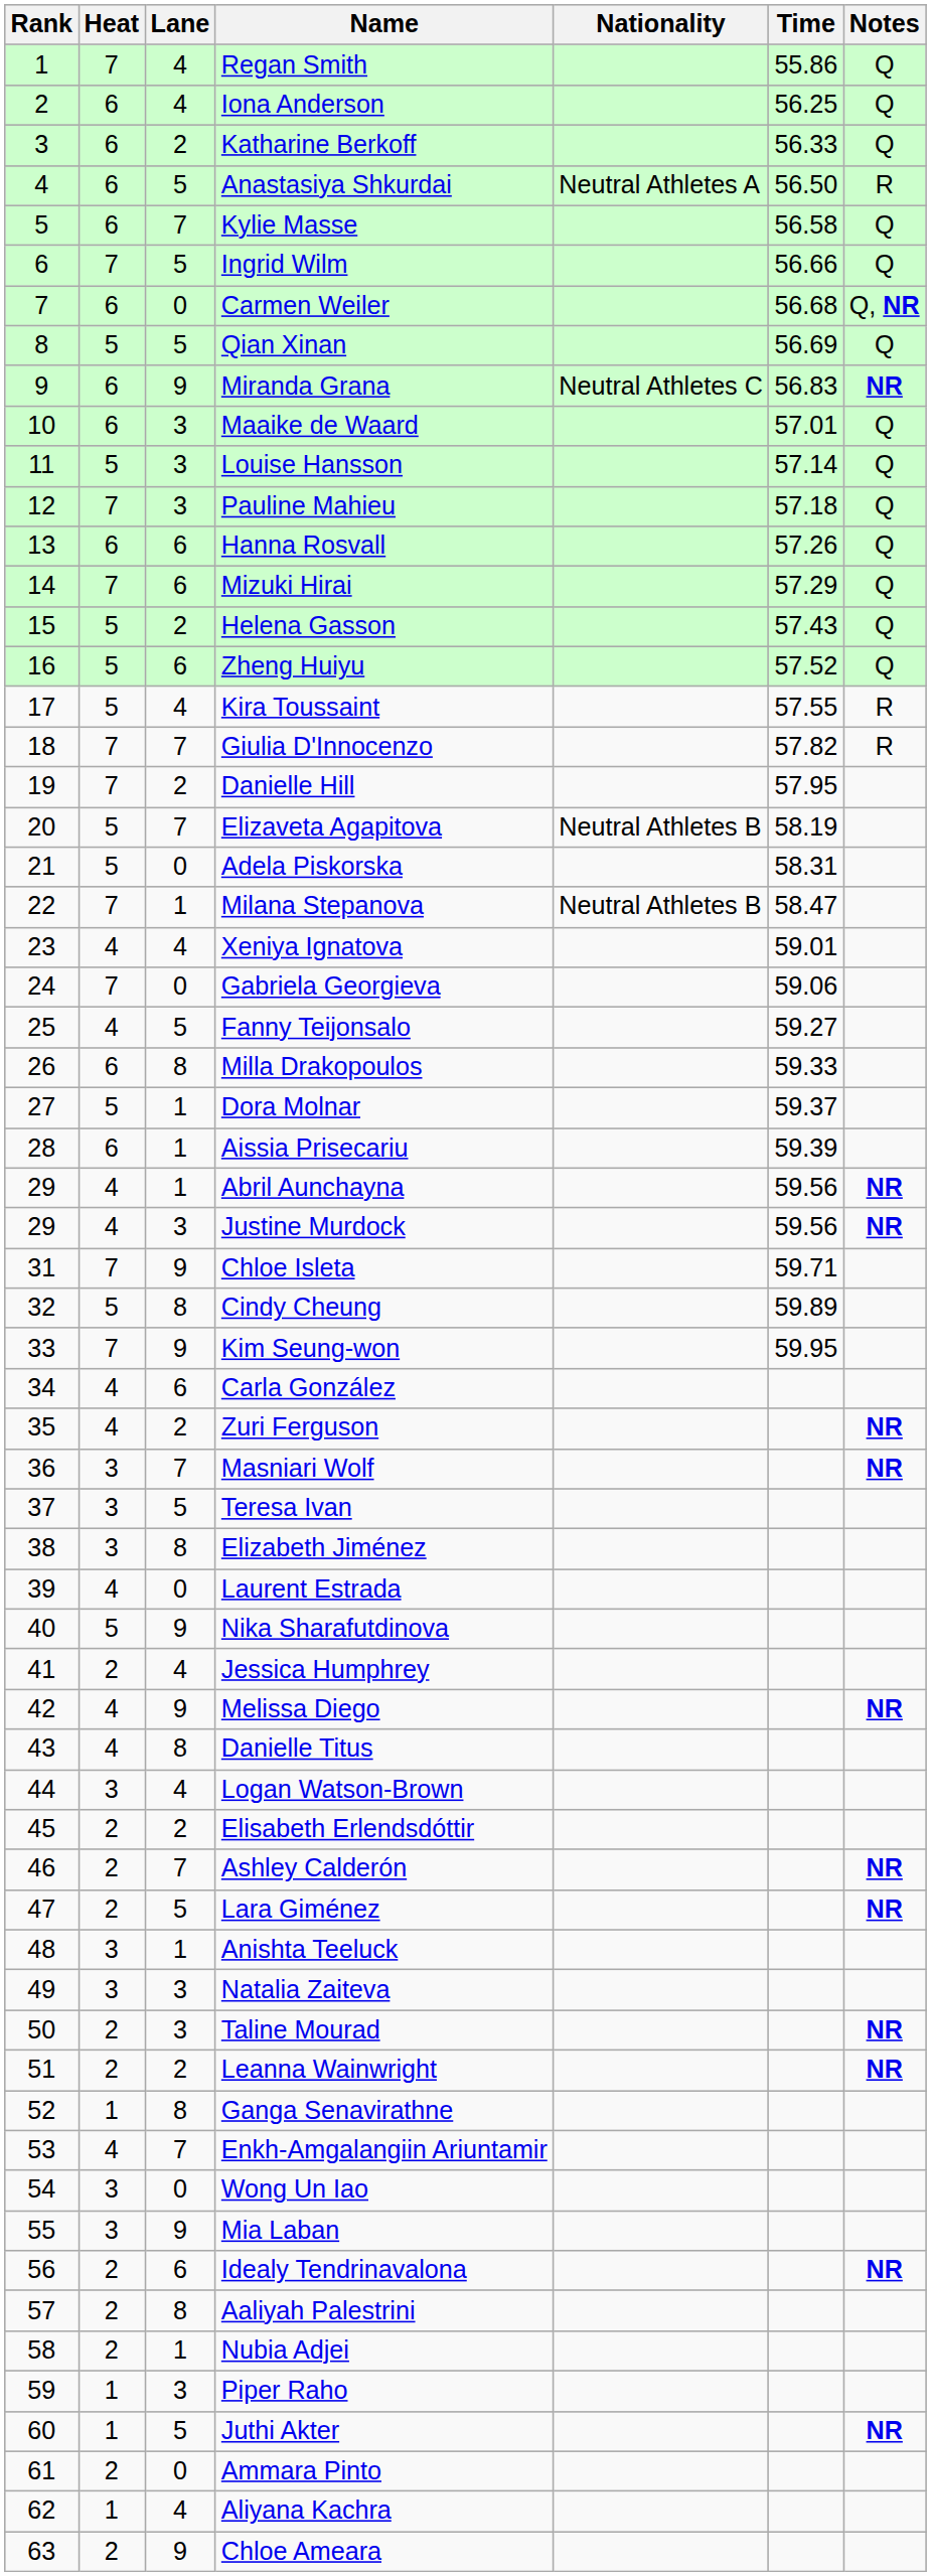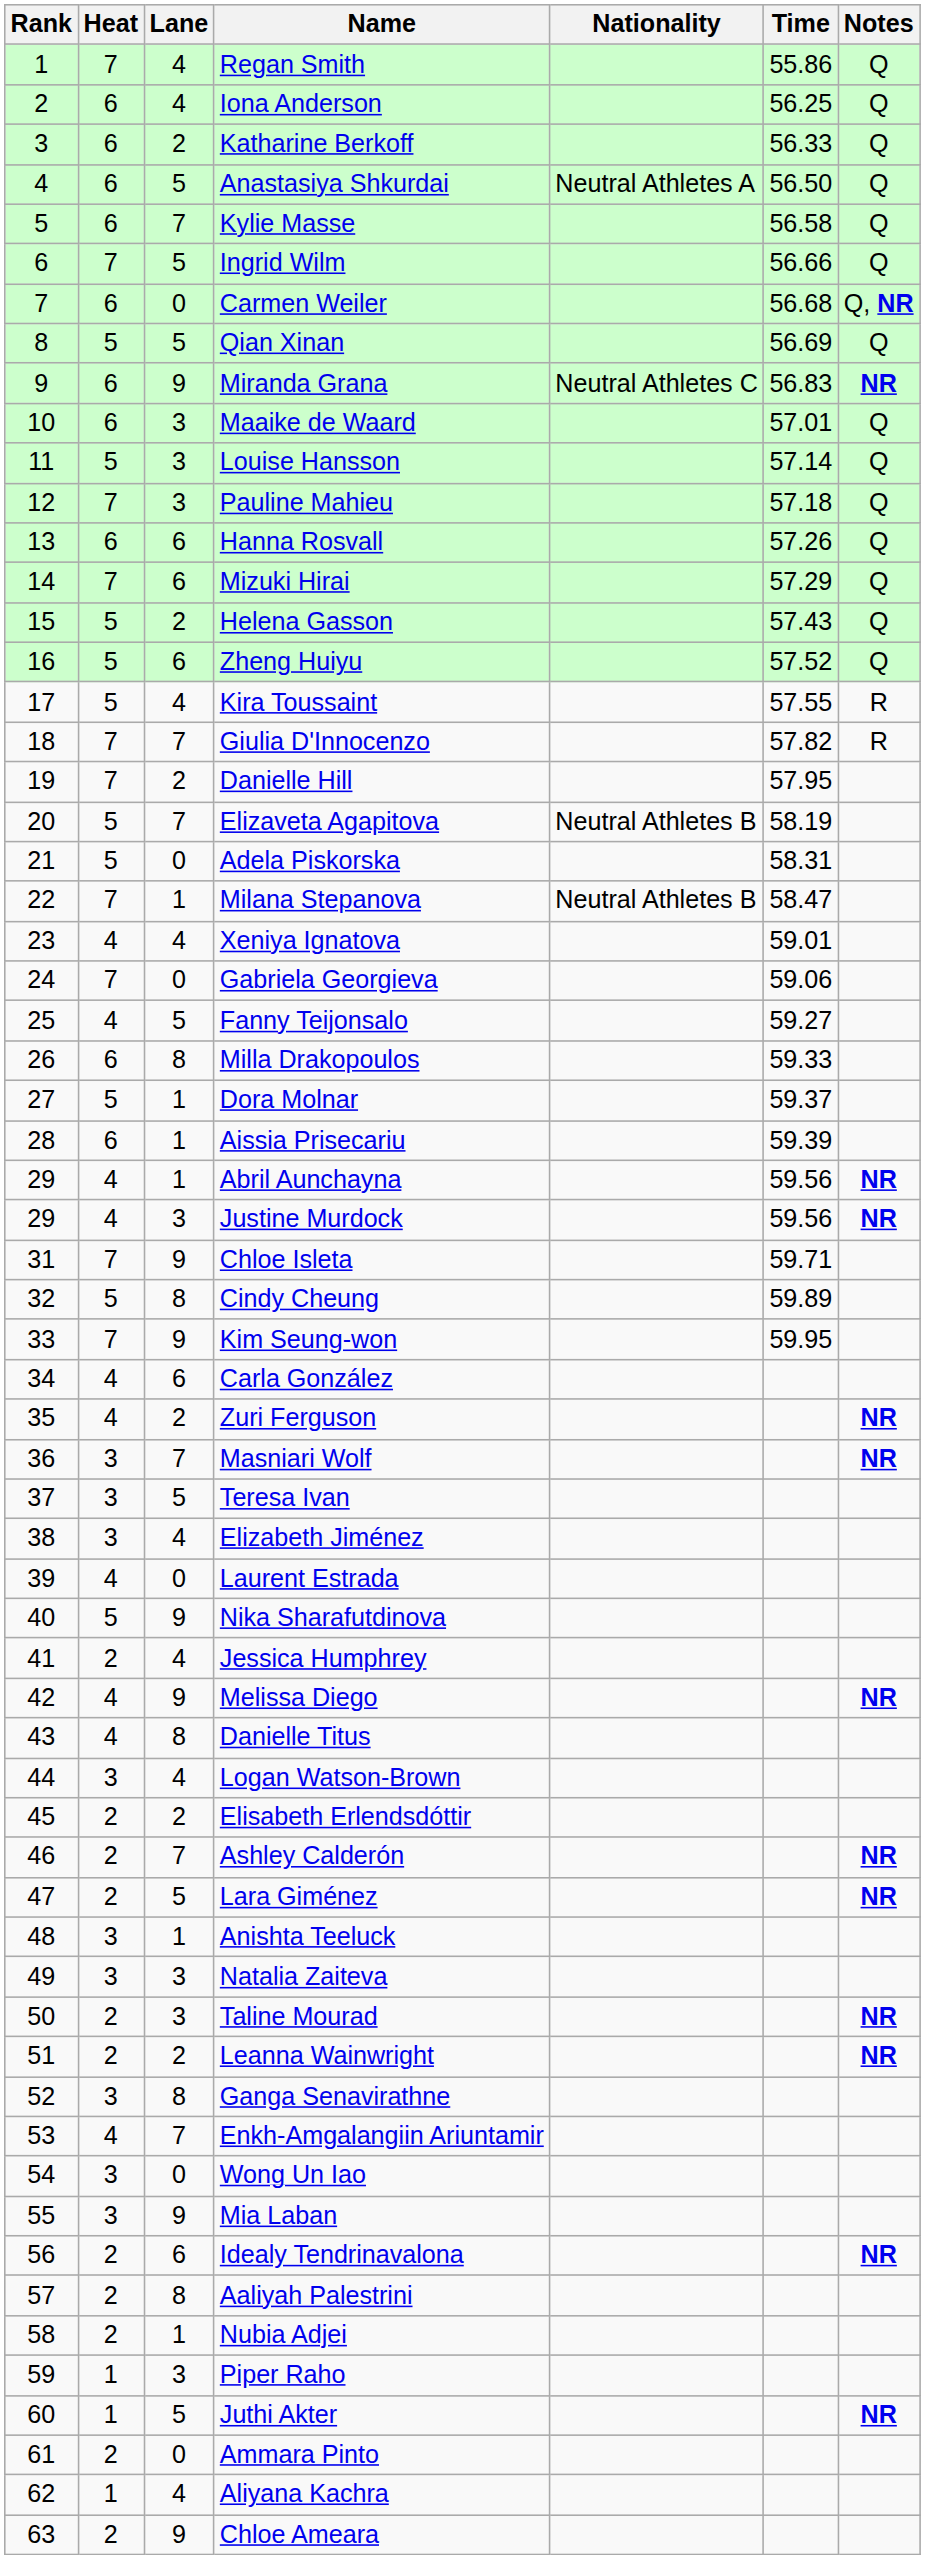 <table class="wikitable sortable" style="text-align:center">
 <tr>
 <th>Rank</th>
 <th>Heat</th>
 <th>Lane</th>
 <th>Name</th>
 <th>Nationality</th>
 <th>Time</th>
 <th>Notes</th>
 </tr>
 <tr bgcolor=ccffcc>
 <td>1</td>
 <td>7</td>
 <td>4</td>
 <td align=left><a href='#'>Regan Smith</a></td>
 <td align=left></td>
 <td>55.86</td>
 <td>Q</td>
 </tr>
 <tr bgcolor=ccffcc>
 <td>2</td>
 <td>6</td>
 <td>4</td>
 <td align=left><a href='#'>Iona Anderson</a></td>
 <td align=left></td>
 <td>56.25</td>
 <td>Q</td>
 </tr>
 <tr bgcolor=ccffcc>
 <td>3</td>
 <td>6</td>
 <td>2</td>
 <td align=left><a href='#'>Katharine Berkoff</a></td>
 <td align=left></td>
 <td>56.33</td>
 <td>Q</td>
 </tr>
 <tr bgcolor=ccffcc>
 <td>4</td>
 <td>6</td>
 <td>5</td>
 <td align=left><a href='#'>Anastasiya Shkurdai</a></td>
 <td align=left> Neutral Athletes A</td>
 <td>56.50</td>
-<td>R</td>
+<td>Q</td>
 </tr>
 <tr bgcolor=ccffcc>
 <td>5</td>
 <td>6</td>
 <td>7</td>
 <td align=left><a href='#'>Kylie Masse</a></td>
 <td align=left></td>
 <td>56.58</td>
 <td>Q</td>
 </tr>
 <tr bgcolor=ccffcc>
 <td>6</td>
 <td>7</td>
 <td>5</td>
 <td align=left><a href='#'>Ingrid Wilm</a></td>
 <td align=left></td>
 <td>56.66</td>
 <td>Q</td>
 </tr>
 <tr bgcolor=ccffcc>
 <td>7</td>
 <td>6</td>
 <td>0</td>
 <td align=left><a href='#'>Carmen Weiler</a></td>
 <td align=left></td>
 <td>56.68</td>
 <td>Q, <strong><a href='#'>NR</a></strong></td>
 </tr>
 <tr bgcolor=ccffcc>
 <td>8</td>
 <td>5</td>
 <td>5</td>
 <td align=left><a href='#'>Qian Xinan</a></td>
 <td align=left></td>
 <td>56.69</td>
 <td>Q</td>
 </tr>
 <tr bgcolor=ccffcc>
 <td>9</td>
 <td>6</td>
 <td>9</td>
 <td align=left><a href='#'>Miranda Grana</a></td>
 <td align=left> Neutral Athletes C</td>
 <td>56.83</td>
 <td><strong><a href='#'>NR</a></strong></td>
 </tr>
 <tr bgcolor=ccffcc>
 <td>10</td>
 <td>6</td>
 <td>3</td>
 <td align=left><a href='#'>Maaike de Waard</a></td>
 <td align=left></td>
 <td>57.01</td>
 <td>Q</td>
 </tr>
 <tr bgcolor=ccffcc>
 <td>11</td>
 <td>5</td>
 <td>3</td>
 <td align=left><a href='#'>Louise Hansson</a></td>
 <td align=left></td>
 <td>57.14</td>
 <td>Q</td>
 </tr>
 <tr bgcolor=ccffcc>
 <td>12</td>
 <td>7</td>
 <td>3</td>
 <td align=left><a href='#'>Pauline Mahieu</a></td>
 <td align=left></td>
 <td>57.18</td>
 <td>Q</td>
 </tr>
 <tr bgcolor=ccffcc>
 <td>13</td>
 <td>6</td>
 <td>6</td>
 <td align=left><a href='#'>Hanna Rosvall</a></td>
 <td align=left></td>
 <td>57.26</td>
 <td>Q</td>
 </tr>
 <tr bgcolor=ccffcc>
 <td>14</td>
 <td>7</td>
 <td>6</td>
 <td align=left><a href='#'>Mizuki Hirai</a></td>
 <td align=left></td>
 <td>57.29</td>
 <td>Q</td>
 </tr>
 <tr bgcolor=ccffcc>
 <td>15</td>
 <td>5</td>
 <td>2</td>
 <td align=left><a href='#'>Helena Gasson</a></td>
 <td align=left></td>
 <td>57.43</td>
 <td>Q</td>
 </tr>
 <tr bgcolor=ccffcc>
 <td>16</td>
 <td>5</td>
 <td>6</td>
 <td align=left><a href='#'>Zheng Huiyu</a></td>
 <td align=left></td>
 <td>57.52</td>
 <td>Q</td>
 </tr>
 <tr>
 <td>17</td>
 <td>5</td>
 <td>4</td>
 <td align=left><a href='#'>Kira Toussaint</a></td>
 <td align=left></td>
 <td>57.55</td>
 <td>R</td>
 </tr>
 <tr>
 <td>18</td>
 <td>7</td>
 <td>7</td>
 <td align=left><a href='#'>Giulia D'Innocenzo</a></td>
 <td align=left></td>
 <td>57.82</td>
 <td>R</td>
 </tr>
 <tr>
 <td>19</td>
 <td>7</td>
 <td>2</td>
 <td align=left><a href='#'>Danielle Hill</a></td>
 <td align=left></td>
 <td>57.95</td>
 <td></td>
 </tr>
 <tr>
 <td>20</td>
 <td>5</td>
 <td>7</td>
 <td align=left><a href='#'>Elizaveta Agapitova</a></td>
 <td align=left> Neutral Athletes B</td>
 <td>58.19</td>
 <td></td>
 </tr>
 <tr>
 <td>21</td>
 <td>5</td>
 <td>0</td>
 <td align=left><a href='#'>Adela Piskorska</a></td>
 <td align=left></td>
 <td>58.31</td>
 <td></td>
 </tr>
 <tr>
 <td>22</td>
 <td>7</td>
 <td>1</td>
 <td align=left><a href='#'>Milana Stepanova</a></td>
 <td align=left> Neutral Athletes B</td>
 <td>58.47</td>
 <td></td>
 </tr>
 <tr>
 <td>23</td>
 <td>4</td>
 <td>4</td>
 <td align=left><a href='#'>Xeniya Ignatova</a></td>
 <td align=left></td>
 <td>59.01</td>
 <td></td>
 </tr>
 <tr>
 <td>24</td>
 <td>7</td>
 <td>0</td>
 <td align=left><a href='#'>Gabriela Georgieva</a></td>
 <td align=left></td>
 <td>59.06</td>
 <td></td>
 </tr>
 <tr>
 <td>25</td>
 <td>4</td>
 <td>5</td>
 <td align=left><a href='#'>Fanny Teijonsalo</a></td>
 <td align=left></td>
 <td>59.27</td>
 <td></td>
 </tr>
 <tr>
 <td>26</td>
 <td>6</td>
 <td>8</td>
 <td align=left><a href='#'>Milla Drakopoulos</a></td>
 <td align=left></td>
 <td>59.33</td>
 <td></td>
 </tr>
 <tr>
 <td>27</td>
 <td>5</td>
 <td>1</td>
 <td align=left><a href='#'>Dora Molnar</a></td>
 <td align=left></td>
 <td>59.37</td>
 <td></td>
 </tr>
 <tr>
 <td>28</td>
 <td>6</td>
 <td>1</td>
 <td align=left><a href='#'>Aissia Prisecariu</a></td>
 <td align=left></td>
 <td>59.39</td>
 <td></td>
 </tr>
 <tr>
 <td>29</td>
 <td>4</td>
 <td>1</td>
 <td align=left><a href='#'>Abril Aunchayna</a></td>
 <td align=left></td>
 <td>59.56</td>
 <td><strong><a href='#'>NR</a></strong></td>
 </tr>
 <tr>
 <td>29</td>
 <td>4</td>
 <td>3</td>
 <td align=left><a href='#'>Justine Murdock</a></td>
 <td align=left></td>
 <td>59.56</td>
 <td><strong><a href='#'>NR</a></strong></td>
 </tr>
 <tr>
 <td>31</td>
 <td>7</td>
 <td>9</td>
 <td align=left><a href='#'>Chloe Isleta</a></td>
 <td align=left></td>
 <td>59.71</td>
 <td></td>
 </tr>
 <tr>
 <td>32</td>
 <td>5</td>
 <td>8</td>
 <td align=left><a href='#'>Cindy Cheung</a></td>
 <td align=left></td>
 <td>59.89</td>
 <td></td>
 </tr>
 <tr>
 <td>33</td>
 <td>7</td>
 <td>9</td>
 <td align=left><a href='#'>Kim Seung-won</a></td>
 <td align=left></td>
 <td>59.95</td>
 <td></td>
 </tr>
 <tr>
 <td>34</td>
 <td>4</td>
 <td>6</td>
 <td align=left><a href='#'>Carla González</a></td>
 <td align=left></td>
 <td></td>
 <td></td>
 </tr>
 <tr>
 <td>35</td>
 <td>4</td>
 <td>2</td>
 <td align=left><a href='#'>Zuri Ferguson</a></td>
 <td align=left></td>
 <td></td>
 <td><strong><a href='#'>NR</a></strong></td>
 </tr>
 <tr>
 <td>36</td>
 <td>3</td>
 <td>7</td>
 <td align=left><a href='#'>Masniari Wolf</a></td>
 <td align=left></td>
 <td></td>
 <td><strong><a href='#'>NR</a></strong></td>
 </tr>
 <tr>
 <td>37</td>
 <td>3</td>
 <td>5</td>
 <td align=left><a href='#'>Teresa Ivan</a></td>
 <td align=left></td>
 <td></td>
 <td></td>
 </tr>
 <tr>
 <td>38</td>
 <td>3</td>
-<td>8</td>
+<td>4</td>
 <td align=left><a href='#'>Elizabeth Jiménez</a></td>
 <td align=left></td>
 <td></td>
 <td></td>
 </tr>
 <tr>
 <td>39</td>
 <td>4</td>
 <td>0</td>
 <td align=left><a href='#'>Laurent Estrada</a></td>
 <td align=left></td>
 <td></td>
 <td></td>
 </tr>
 <tr>
 <td>40</td>
 <td>5</td>
 <td>9</td>
 <td align=left><a href='#'>Nika Sharafutdinova</a></td>
 <td align=left></td>
 <td></td>
 <td></td>
 </tr>
 <tr>
 <td>41</td>
 <td>2</td>
 <td>4</td>
 <td align=left><a href='#'>Jessica Humphrey</a></td>
 <td align=left></td>
 <td></td>
 <td></td>
 </tr>
 <tr>
 <td>42</td>
 <td>4</td>
 <td>9</td>
 <td align=left><a href='#'>Melissa Diego</a></td>
 <td align=left></td>
 <td></td>
 <td><strong><a href='#'>NR</a></strong></td>
 </tr>
 <tr>
 <td>43</td>
 <td>4</td>
 <td>8</td>
 <td align=left><a href='#'>Danielle Titus</a></td>
 <td align=left></td>
 <td></td>
 <td></td>
 </tr>
 <tr>
 <td>44</td>
 <td>3</td>
 <td>4</td>
 <td align=left><a href='#'>Logan Watson-Brown</a></td>
 <td align=left></td>
 <td></td>
 <td></td>
 </tr>
 <tr>
 <td>45</td>
 <td>2</td>
 <td>2</td>
 <td align=left><a href='#'>Elisabeth Erlendsdóttir</a></td>
 <td align=left></td>
 <td></td>
 <td></td>
 </tr>
 <tr>
 <td>46</td>
 <td>2</td>
 <td>7</td>
 <td align=left><a href='#'>Ashley Calderón</a></td>
 <td align=left></td>
 <td></td>
 <td><strong><a href='#'>NR</a></strong></td>
 </tr>
 <tr>
 <td>47</td>
 <td>2</td>
 <td>5</td>
 <td align=left><a href='#'>Lara Giménez</a></td>
 <td align=left></td>
 <td></td>
 <td><strong><a href='#'>NR</a></strong></td>
 </tr>
 <tr>
 <td>48</td>
 <td>3</td>
 <td>1</td>
 <td align=left><a href='#'>Anishta Teeluck</a></td>
 <td align=left></td>
 <td></td>
 <td></td>
 </tr>
 <tr>
 <td>49</td>
 <td>3</td>
 <td>3</td>
 <td align=left><a href='#'>Natalia Zaiteva</a></td>
 <td align=left></td>
 <td></td>
 <td></td>
 </tr>
 <tr>
 <td>50</td>
 <td>2</td>
 <td>3</td>
 <td align=left><a href='#'>Taline Mourad</a></td>
 <td align=left></td>
 <td></td>
 <td><strong><a href='#'>NR</a></strong></td>
 </tr>
 <tr>
 <td>51</td>
 <td>2</td>
 <td>2</td>
 <td align=left><a href='#'>Leanna Wainwright</a></td>
 <td align=left></td>
 <td></td>
 <td><strong><a href='#'>NR</a></strong></td>
 </tr>
 <tr>
 <td>52</td>
-<td>1</td>
+<td>3</td>
 <td>8</td>
 <td align=left><a href='#'>Ganga Senavirathne</a></td>
 <td align=left></td>
 <td></td>
 <td></td>
 </tr>
 <tr>
 <td>53</td>
 <td>4</td>
 <td>7</td>
 <td align=left><a href='#'>Enkh-Amgalangiin Ariuntamir</a></td>
 <td align=left></td>
 <td></td>
 <td></td>
 </tr>
 <tr>
 <td>54</td>
 <td>3</td>
 <td>0</td>
 <td align=left><a href='#'>Wong Un Iao</a></td>
 <td align=left></td>
 <td></td>
 <td></td>
 </tr>
 <tr>
 <td>55</td>
 <td>3</td>
 <td>9</td>
 <td align=left><a href='#'>Mia Laban</a></td>
 <td align=left></td>
 <td></td>
 <td></td>
 </tr>
 <tr>
 <td>56</td>
 <td>2</td>
 <td>6</td>
 <td align=left><a href='#'>Idealy Tendrinavalona</a></td>
 <td align=left></td>
 <td></td>
 <td><strong><a href='#'>NR</a></strong></td>
 </tr>
 <tr>
 <td>57</td>
 <td>2</td>
 <td>8</td>
 <td align=left><a href='#'>Aaliyah Palestrini</a></td>
 <td align=left></td>
 <td></td>
 <td></td>
 </tr>
 <tr>
 <td>58</td>
 <td>2</td>
 <td>1</td>
 <td align=left><a href='#'>Nubia Adjei</a></td>
 <td align=left></td>
 <td></td>
 <td></td>
 </tr>
 <tr>
 <td>59</td>
 <td>1</td>
 <td>3</td>
 <td align=left><a href='#'>Piper Raho</a></td>
 <td align=left></td>
 <td></td>
 <td></td>
 </tr>
 <tr>
 <td>60</td>
 <td>1</td>
 <td>5</td>
 <td align=left><a href='#'>Juthi Akter</a></td>
 <td align=left></td>
 <td></td>
 <td><strong><a href='#'>NR</a></strong></td>
 </tr>
 <tr>
 <td>61</td>
 <td>2</td>
 <td>0</td>
 <td align=left><a href='#'>Ammara Pinto</a></td>
 <td align=left></td>
 <td></td>
 <td></td>
 </tr>
 <tr>
 <td>62</td>
 <td>1</td>
 <td>4</td>
 <td align=left><a href='#'>Aliyana Kachra</a></td>
 <td align=left></td>
 <td></td>
 <td></td>
 </tr>
 <tr>
 <td>63</td>
 <td>2</td>
 <td>9</td>
 <td align=left><a href='#'>Chloe Ameara</a></td>
 <td align=left></td>
 <td></td>
 <td></td>
 </tr>
 </table>
